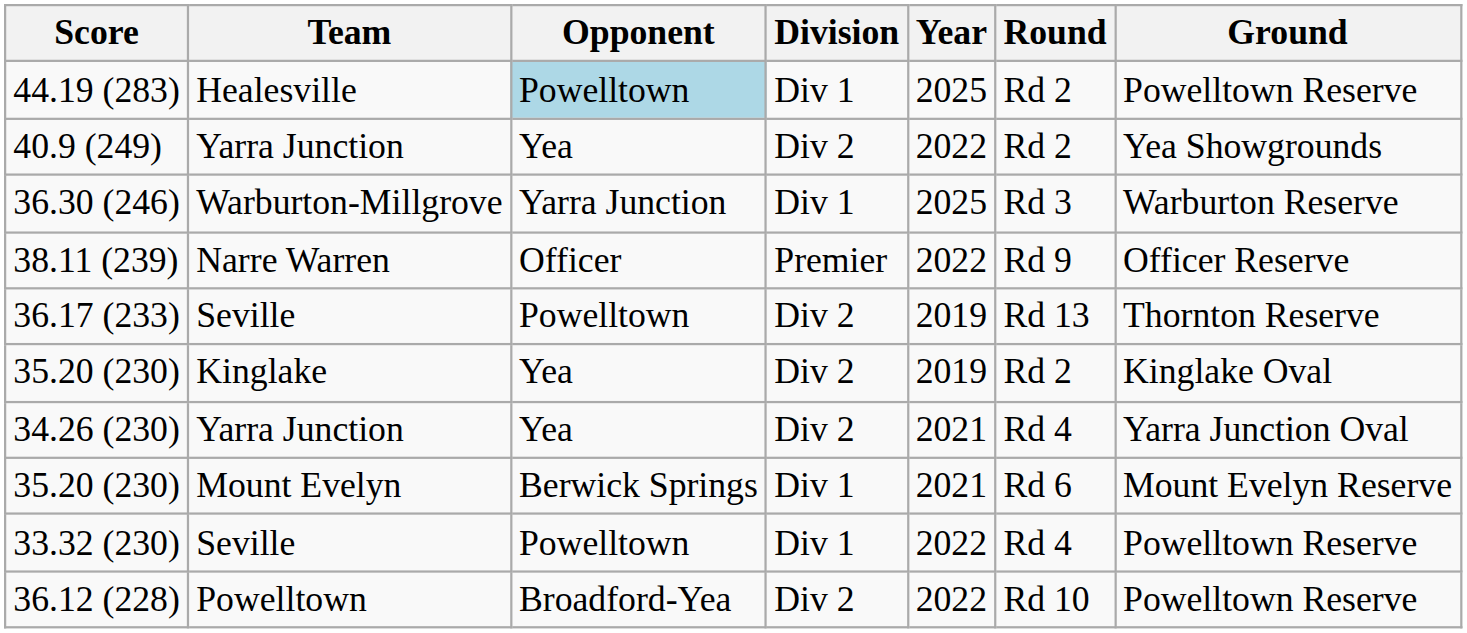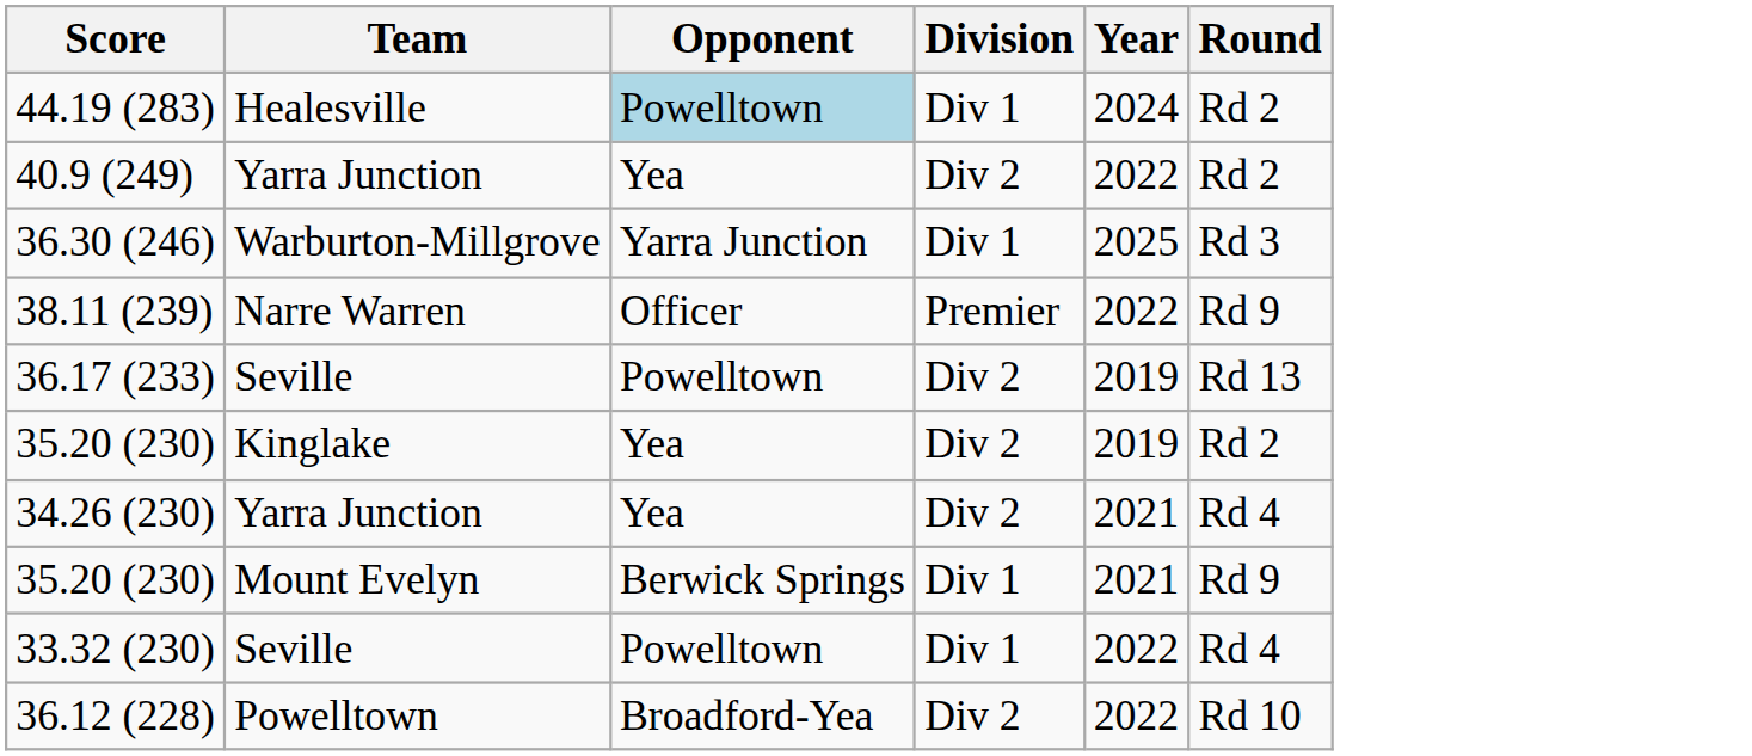 <table class="wikitable">
 <tr>
 <th>Score</th>
 <th>Team</th>
 <th>Opponent</th>
 <th>Division</th>
 <th>Year</th>
 <th>Round</th>
-<th>Ground</th>
 </tr>
 <tr>
 <td>44.19 (283)</td>
 <td>Healesville</td>
 <td style="background: lightblue;">Powelltown</td>
 <td>Div 1</td>
-<td>2025</td>
+<td>2024</td>
 <td>Rd 2</td>
-<td>Powelltown Reserve</td>
 </tr>
 <tr>
 <td>40.9 (249)</td>
 <td>Yarra Junction</td>
 <td>Yea</td>
 <td>Div 2</td>
 <td>2022</td>
 <td>Rd 2</td>
-<td>Yea Showgrounds</td>
 </tr>
 <tr>
 <td>36.30 (246)</td>
 <td>Warburton-Millgrove</td>
 <td>Yarra Junction</td>
 <td>Div 1</td>
 <td>2025</td>
 <td>Rd 3</td>
-<td>Warburton Reserve</td>
 </tr>
 <tr>
 <td>38.11 (239)</td>
 <td>Narre Warren</td>
 <td>Officer</td>
 <td>Premier</td>
 <td>2022</td>
 <td>Rd 9</td>
-<td>Officer Reserve</td>
 </tr>
 <tr>
 <td>36.17 (233)</td>
 <td>Seville</td>
 <td>Powelltown</td>
 <td>Div 2</td>
 <td>2019</td>
 <td>Rd 13</td>
-<td>Thornton Reserve</td>
 </tr>
 <tr>
 <td>35.20 (230)</td>
 <td>Kinglake</td>
 <td>Yea</td>
 <td>Div 2</td>
 <td>2019</td>
 <td>Rd 2</td>
-<td>Kinglake Oval</td>
 </tr>
 <tr>
 <td>34.26 (230)</td>
 <td>Yarra Junction</td>
 <td>Yea</td>
 <td>Div 2</td>
 <td>2021</td>
 <td>Rd 4</td>
-<td>Yarra Junction Oval</td>
 </tr>
 <tr>
 <td>35.20 (230)</td>
 <td>Mount Evelyn</td>
 <td>Berwick Springs</td>
 <td>Div 1</td>
 <td>2021</td>
-<td>Rd 6</td>
-<td>Mount Evelyn Reserve</td>
+<td>Rd 9</td>
 </tr>
 <tr>
 <td>33.32 (230)</td>
 <td>Seville</td>
 <td>Powelltown</td>
 <td>Div 1</td>
 <td>2022</td>
 <td>Rd 4</td>
-<td>Powelltown Reserve</td>
 </tr>
 <tr>
 <td>36.12 (228)</td>
 <td>Powelltown</td>
 <td>Broadford-Yea</td>
 <td>Div 2</td>
 <td>2022</td>
 <td>Rd 10</td>
-<td>Powelltown Reserve</td>
 </tr>
 </table>
